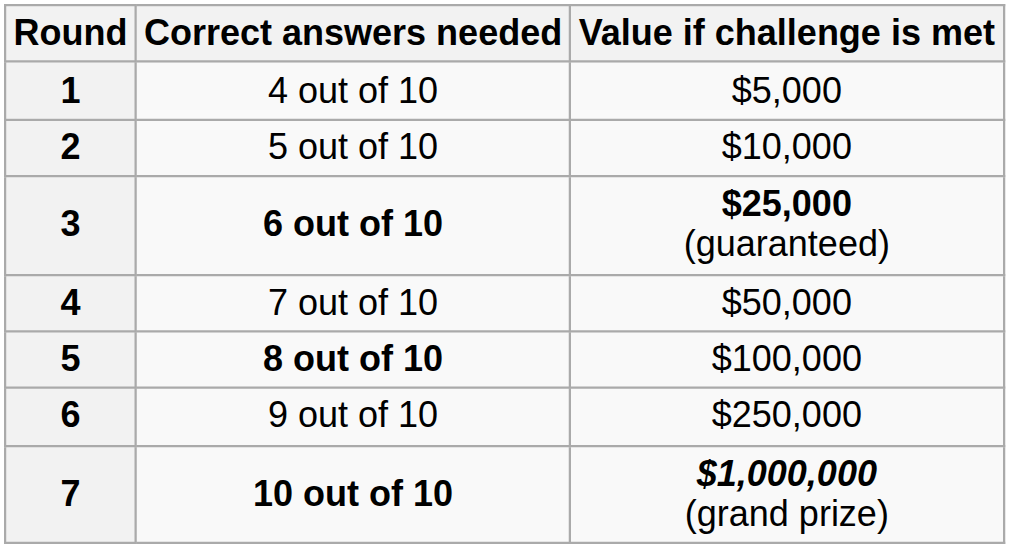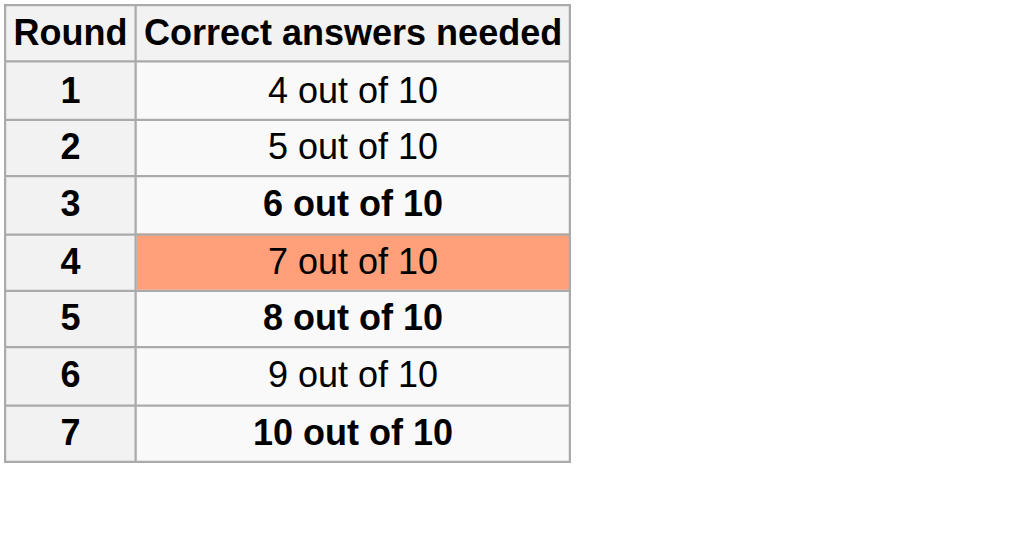 <table class="wikitable">
 <tr>
 <th>Round</th>
 <th>Correct answers needed</th>
-<th>Value if challenge is met</th>
 </tr>
 <tr>
 <th>1</th>
 <td align=center>4 out of 10</td>
-<td align=center>$5,000</td>
 </tr>
 <tr>
 <th>2</th>
 <td align=center>5 out of 10</td>
-<td align=center>$10,000</td>
 </tr>
 <tr>
 <th>3</th>
 <td align=center><strong>6 out of 10</strong></td>
-<td align=center><strong>$25,000</strong><br>(guaranteed)</td>
 </tr>
 <tr>
 <th>4</th>
-<td align=center>7 out of 10</td>
-<td align=center>$50,000</td>
+<td align=center style="background: lightsalmon;">7 out of 10</td>
 </tr>
 <tr>
 <th>5</th>
 <td align=center><strong>8 out of 10</strong></td>
-<td align=center>$100,000</td>
 </tr>
 <tr>
 <th>6</th>
 <td align=center>9 out of 10</td>
-<td align=center>$250,000</td>
 </tr>
 <tr>
 <th>7</th>
 <td align=center><strong>10 out of 10</strong></td>
-<td align=center><strong><em>$1,000,000</em></strong><br>(grand prize)</td>
 </tr>
 </table>
